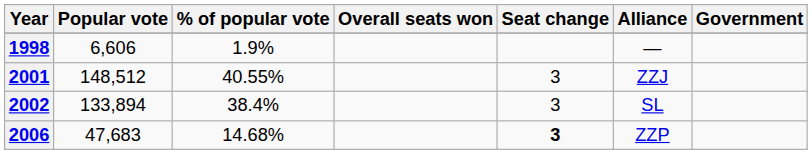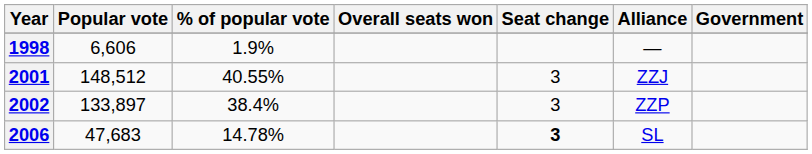 <table class="wikitable sortable" style="text-align:center">
 <tr>
 <th>Year</th>
 <th>Popular vote</th>
 <th>% of popular vote</th>
 <th>Overall seats won</th>
 <th>Seat change</th>
 <th>Alliance</th>
 <th>Government</th>
 </tr>
 <tr>
 </tr>
 <tr>
 <th><a href='#'>1998</a></th>
 <td>6,606</td>
 <td>1.9%</td>
 <td></td>
 <td></td>
 <td><em>—</em></td>
 <td></td>
 </tr>
 <tr>
 <th><a href='#'>2001</a></th>
 <td>148,512</td>
 <td>40.55%</td>
 <td></td>
 <td> 3</td>
 <td><a href='#'>ZZJ</a></td>
 <td></td>
 </tr>
 <tr>
 <th><a href='#'>2002</a></th>
-<td>133,894</td>
+<td>133,897</td>
 <td>38.4%</td>
 <td></td>
 <td> 3</td>
-<td><a href='#'>SL</a></td>
+<td><a href='#'>ZZP</a></td>
 <td></td>
 </tr>
 <tr>
 <th><a href='#'>2006</a></th>
 <td>47,683</td>
-<td>14.68%</td>
+<td>14.78%</td>
 <td></td>
 <td><strong> 3</strong></td>
-<td><a href='#'>ZZP</a></td>
+<td><a href='#'>SL</a></td>
 <td></td>
 </tr>
 </table>
